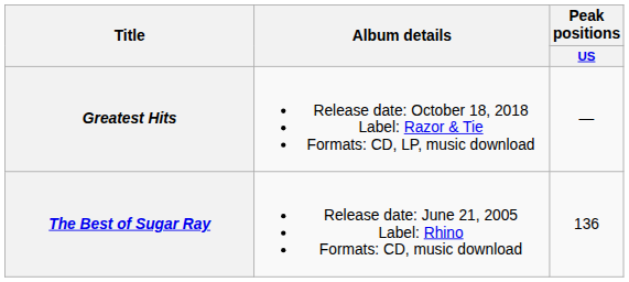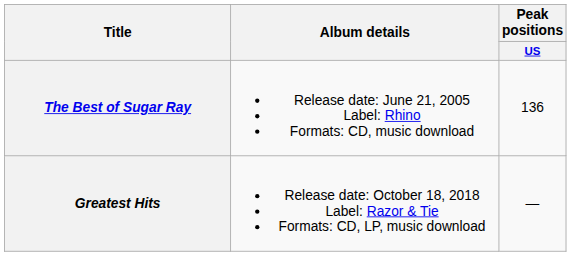 <table class="wikitable plainrowheaders" style="text-align:center;">
 <tr>
 <th rowspan="2" style="width:16em;">Title</th>
 <th rowspan="2" style="width:19em;">Album details</th>
 <th colspan="1">Peak positions</th>
 </tr>
 <tr style="font-size:smaller;">
 <th width="40"><a href='#'>US</a><br></th>
 </tr>
 <tr>
+<th scope="row"><em><a href='#'>The Best of Sugar Ray</a></em></th>
+<td><br><ul><li>Release date: June 21, 2005</li><li>Label: <a href='#'>Rhino</a></li><li>Formats: CD, music download</li></ul></td>
+<td>136</td>
+</tr>
+<tr>
 <th scope="row"><em>Greatest Hits</em></th>
 <td><br><ul><li>Release date: October 18, 2018</li><li>Label: <a href='#'>Razor & Tie</a></li><li>Formats: CD, LP, music download</li></ul></td>
 <td>—</td>
 </tr>
-<tr>
-<th scope="row"><em><a href='#'>The Best of Sugar Ray</a></em></th>
-<td><br><ul><li>Release date: June 21, 2005</li><li>Label: <a href='#'>Rhino</a></li><li>Formats: CD, music download</li></ul></td>
-<td>136</td>
-</tr>
 </table>
